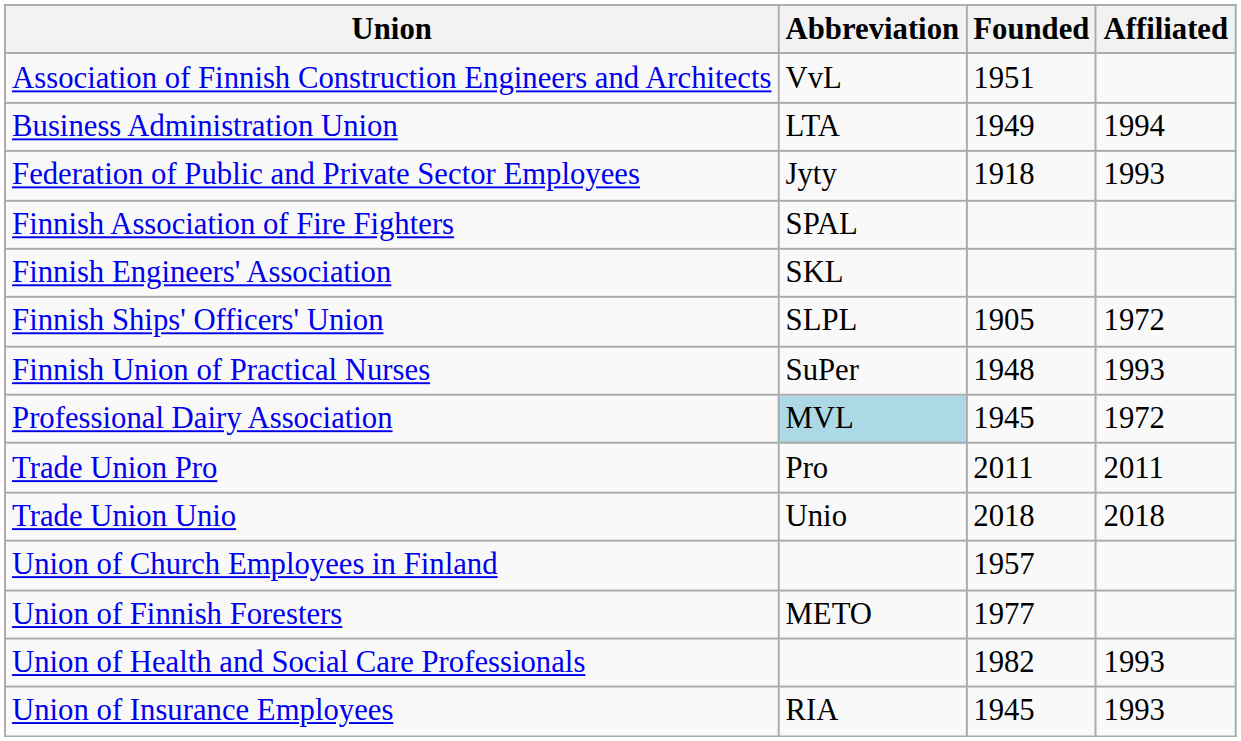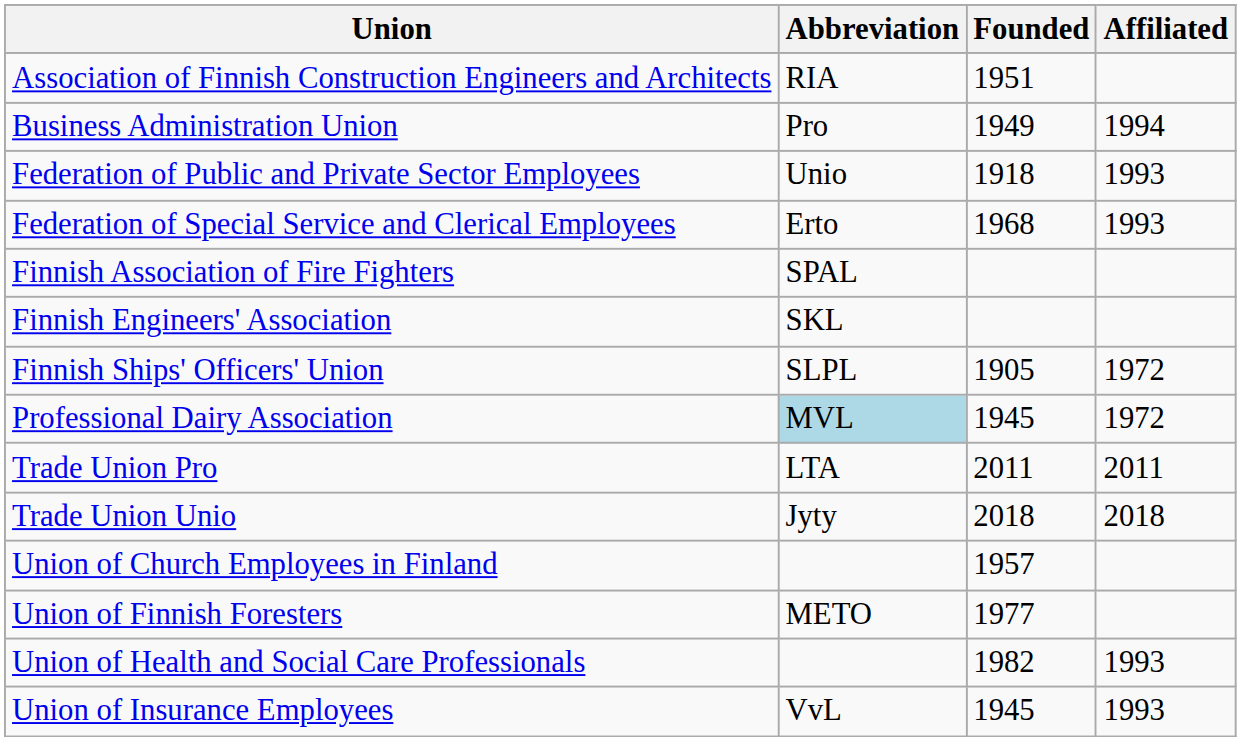 <table class="wikitable sortable">
 <tr>
 <th>Union</th>
 <th>Abbreviation</th>
 <th>Founded</th>
 <th>Affiliated</th>
 </tr>
 <tr>
 <td><a href='#'>Association of Finnish Construction Engineers and Architects</a></td>
-<td>VvL</td>
+<td>RIA</td>
 <td>1951</td>
 <td></td>
 </tr>
 <tr>
 <td><a href='#'>Business Administration Union</a></td>
-<td>LTA</td>
+<td>Pro</td>
 <td>1949</td>
 <td>1994</td>
 </tr>
 <tr>
 <td><a href='#'>Federation of Public and Private Sector Employees</a></td>
-<td>Jyty</td>
+<td>Unio</td>
 <td>1918</td>
+<td>1993</td>
+</tr>
+<tr>
+<td><a href='#'>Federation of Special Service and Clerical Employees</a></td>
+<td>Erto</td>
+<td>1968</td>
 <td>1993</td>
 </tr>
 <tr>
 <td><a href='#'>Finnish Association of Fire Fighters</a></td>
 <td>SPAL</td>
 <td></td>
 <td></td>
 </tr>
 <tr>
 <td><a href='#'>Finnish Engineers' Association</a></td>
 <td>SKL</td>
 <td></td>
 <td></td>
 </tr>
 <tr>
 <td><a href='#'>Finnish Ships' Officers' Union</a></td>
 <td>SLPL</td>
 <td>1905</td>
 <td>1972</td>
 </tr>
 <tr>
-<td><a href='#'>Finnish Union of Practical Nurses</a></td>
-<td>SuPer</td>
-<td>1948</td>
-<td>1993</td>
-</tr>
-<tr>
 <td><a href='#'>Professional Dairy Association</a></td>
 <td style="background: lightblue;">MVL</td>
 <td>1945</td>
 <td>1972</td>
 </tr>
 <tr>
 <td><a href='#'>Trade Union Pro</a></td>
-<td>Pro</td>
+<td>LTA</td>
 <td>2011</td>
 <td>2011</td>
 </tr>
 <tr>
 <td><a href='#'>Trade Union Unio</a></td>
-<td>Unio</td>
+<td>Jyty</td>
 <td>2018</td>
 <td>2018</td>
 </tr>
 <tr>
 <td><a href='#'>Union of Church Employees in Finland</a></td>
 <td></td>
 <td>1957</td>
 <td></td>
 </tr>
 <tr>
 <td><a href='#'>Union of Finnish Foresters</a></td>
 <td>METO</td>
 <td>1977</td>
 <td></td>
 </tr>
 <tr>
 <td><a href='#'>Union of Health and Social Care Professionals</a></td>
 <td></td>
 <td>1982</td>
 <td>1993</td>
 </tr>
 <tr>
 <td><a href='#'>Union of Insurance Employees</a></td>
-<td>RIA</td>
+<td>VvL</td>
 <td>1945</td>
 <td>1993</td>
 </tr>
 </table>
